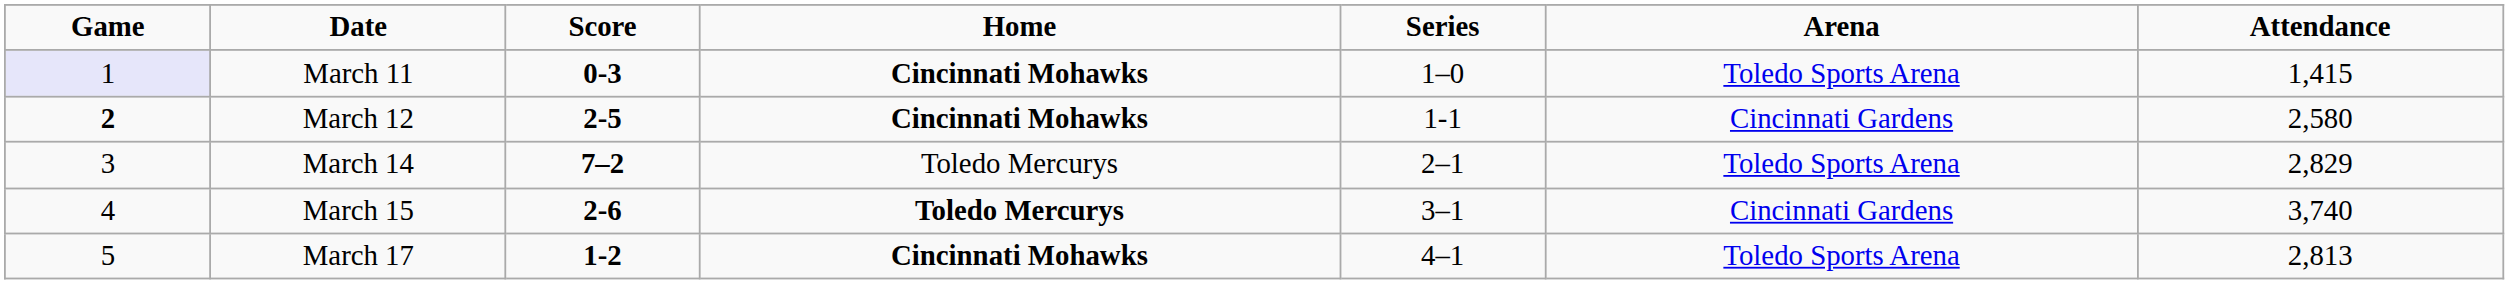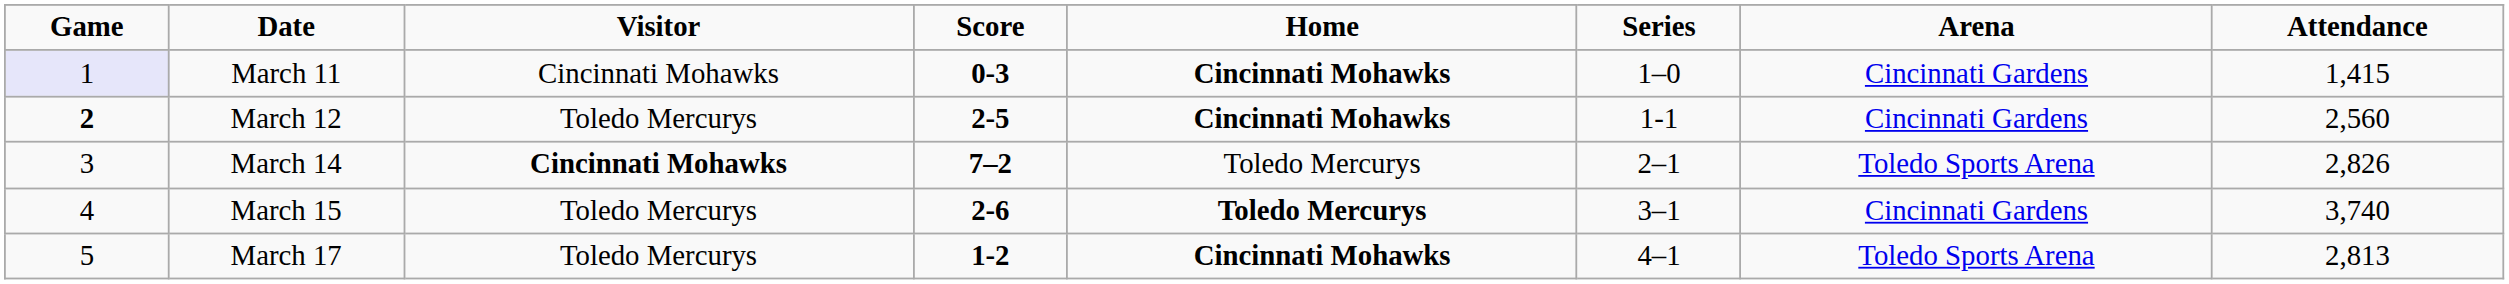 <table class="wikitable" width="70%">
 <tr align="center">
 <td><strong>Game</strong></td>
 <td><strong>Date</strong></td>
+<td><strong>Visitor</strong></td>
 <td><strong>Score</strong></td>
 <td><strong>Home</strong></td>
 <td><strong>Series</strong></td>
 <td><strong>Arena</strong></td>
 <td><strong>Attendance</strong></td>
 </tr>
 <tr align="center">
 <td style="background: lavender;">1</td>
 <td>March 11</td>
+<td>Cincinnati Mohawks</td>
 <td><strong>0-3</strong></td>
 <td><strong>Cincinnati Mohawks</strong></td>
 <td>1–0</td>
-<td><a href='#'>Toledo Sports Arena</a></td>
+<td><a href='#'>Cincinnati Gardens</a></td>
 <td>1,415</td>
 </tr>
 <tr align="center">
 <td><strong>2</strong></td>
 <td>March 12</td>
+<td>Toledo Mercurys</td>
 <td><strong>2-5</strong></td>
 <td><strong>Cincinnati Mohawks</strong></td>
 <td>1-1</td>
 <td><a href='#'>Cincinnati Gardens</a></td>
-<td>2,580</td>
+<td>2,560</td>
 </tr>
 <tr align="center">
 <td>3</td>
 <td>March 14</td>
+<td><strong>Cincinnati Mohawks</strong></td>
 <td><strong>7–2</strong></td>
 <td>Toledo Mercurys</td>
 <td>2–1</td>
 <td><a href='#'>Toledo Sports Arena</a></td>
-<td>2,829</td>
+<td>2,826</td>
 </tr>
 <tr align="center">
 <td>4</td>
 <td>March 15</td>
+<td>Toledo Mercurys</td>
 <td><strong>2-6</strong></td>
 <td><strong>Toledo Mercurys</strong></td>
 <td>3–1</td>
 <td><a href='#'>Cincinnati Gardens</a></td>
 <td>3,740</td>
 </tr>
 <tr align="center">
 <td>5</td>
 <td>March 17</td>
+<td>Toledo Mercurys</td>
 <td><strong>1-2</strong></td>
 <td><strong>Cincinnati Mohawks</strong></td>
 <td>4–1</td>
 <td><a href='#'>Toledo Sports Arena</a></td>
 <td>2,813</td>
 </tr>
 </table>
